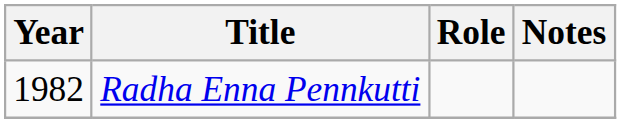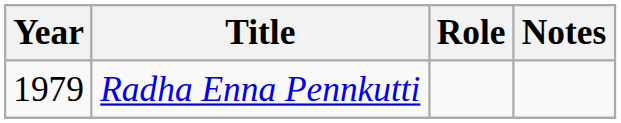 <table class="wikitable sortable">
 <tr>
 <th>Year</th>
 <th>Title</th>
 <th>Role</th>
 <th class="unsortable">Notes</th>
 </tr>
 <tr>
-<td>1982</td>
+<td>1979</td>
 <td><em><a href='#'>Radha Enna Pennkutti</a></em></td>
 <td></td>
 <td></td>
 </tr>
 <tr>
 </tr>
 </table>
